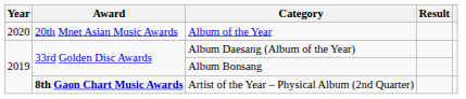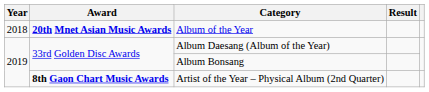 <table class="wikitable">
 <tr>
 <th>Year</th>
 <th>Award</th>
 <th>Category</th>
 <th>Result</th>
 <th></th>
 </tr>
 <tr>
-<td>2020</td>
-<td><a href='#'>20th</a> <a href='#'>Mnet Asian Music Awards</a></td>
+<td>2018</td>
+<td><strong><a href='#'>20th</a> <a href='#'>Mnet Asian Music Awards</a></strong></td>
 <td><a href='#'>Album of the Year</a></td>
 <td></td>
 <td style="text-align:center;"></td>
 </tr>
 <tr>
 <td rowspan="3">2019</td>
 <td rowspan="2"><a href='#'>33rd</a> <a href='#'>Golden Disc Awards</a></td>
 <td>Album Daesang (Album of the Year)</td>
 <td></td>
 <td style="text-align:center;" rowspan="2"></td>
 </tr>
 <tr>
 <td>Album Bonsang</td>
 <td></td>
 </tr>
 <tr>
 <td><strong>8th <a href='#'>Gaon Chart Music Awards</a></strong></td>
 <td>Artist of the Year – Physical Album (2nd Quarter)</td>
 <td></td>
 <td style="text-align:center;"></td>
 </tr>
 </table>
